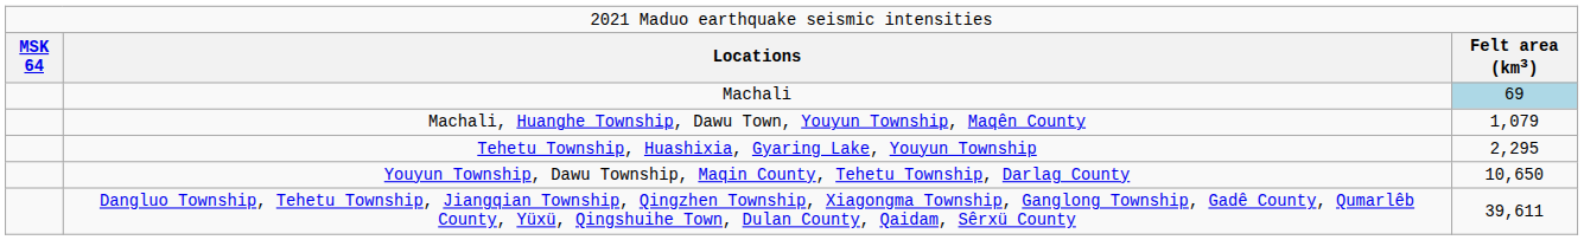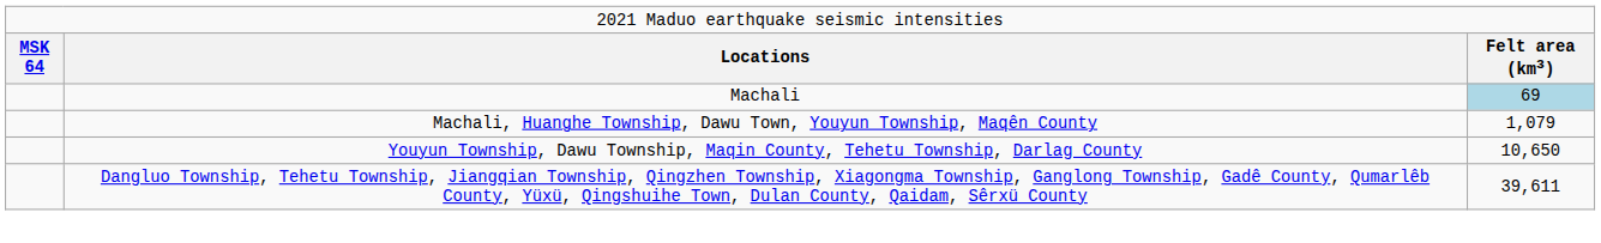 <table class="wikitable" style="float: right; text-align: center; font-size:100%;">
 <tr>
 <td colspan="3" style="text-align: center;">2021 Maduo earthquake seismic intensities</td>
 </tr>
 <tr>
 <th><a href='#'>MSK 64</a></th>
 <th>Locations</th>
 <th>Felt area (km<sup>3</sup>)</th>
 </tr>
 <tr>
 <td></td>
 <td>Machali</td>
 <td style="background: lightblue;">69</td>
 </tr>
 <tr>
 <td></td>
 <td>Machali, <a href='#'>Huanghe Township</a>, Dawu Town, <a href='#'>Youyun Township</a>, <a href='#'>Maqên County</a></td>
 <td>1,079</td>
 </tr>
 <tr>
 <td></td>
-<td><a href='#'>Tehetu Township</a>, <a href='#'>Huashixia</a>, <a href='#'>Gyaring Lake</a>, <a href='#'>Youyun Township</a></td>
-<td>2,295</td>
-</tr>
-<tr>
-<td></td>
 <td><a href='#'>Youyun Township</a>, Dawu Township, <a href='#'>Maqin County</a>, <a href='#'>Tehetu Township</a>, <a href='#'>Darlag County</a></td>
 <td>10,650</td>
 </tr>
 <tr>
 <td></td>
 <td><a href='#'>Dangluo Township</a>, <a href='#'>Tehetu Township</a>, <a href='#'>Jiangqian Township</a>, <a href='#'>Qingzhen Township</a>, <a href='#'>Xiagongma Township</a>, <a href='#'>Ganglong Township</a>, <a href='#'>Gadê County</a>, <a href='#'>Qumarlêb County</a>, <a href='#'>Yüxü</a>, <a href='#'>Qingshuihe Town</a>, <a href='#'>Dulan County</a>, <a href='#'>Qaidam</a>, <a href='#'>Sêrxü County</a></td>
 <td>39,611</td>
 </tr>
 </table>
